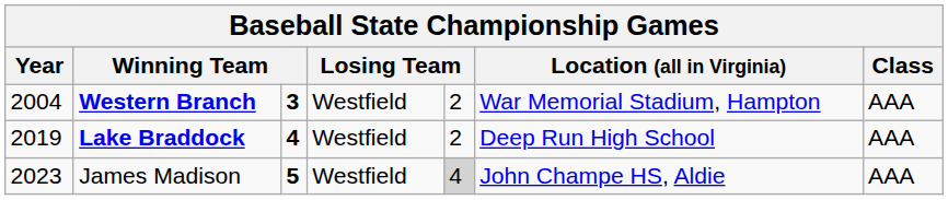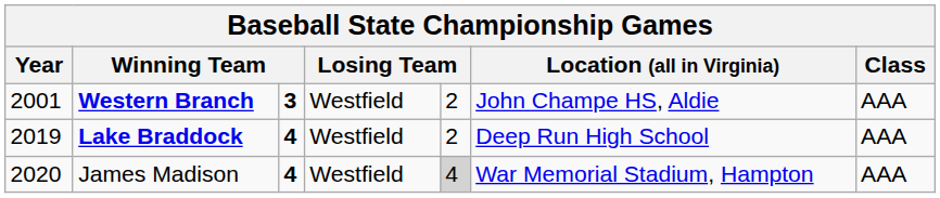 <table class="wikitable collapsible collapsed" width=650px>
 <tr>
 <th colspan="7" style="text-align:center;"><big><strong>Baseball State Championship Games</strong></big></th>
 </tr>
 <tr>
 <th align=center><strong>Year</strong></th>
 <th colspan="2" style="text-align:center;"><strong>Winning Team</strong></th>
 <th colspan="2" style="text-align:center;"><strong>Losing Team</strong></th>
 <th align=center><strong>Location</strong> <small>(all in Virginia)</small></th>
 <th align=center><strong>Class</strong></th>
 </tr>
 <tr>
-<td>2004</td>
+<td>2001</td>
 <td><strong><a href='#'>Western Branch</a></strong></td>
 <td><strong>3</strong></td>
 <td>Westfield</td>
 <td>2</td>
-<td><a href='#'>War Memorial Stadium</a>, <a href='#'>Hampton</a></td>
+<td><a href='#'>John Champe HS</a>, <a href='#'>Aldie</a></td>
 <td>AAA</td>
 </tr>
 <tr>
 <td>2019</td>
 <td><strong><a href='#'>Lake Braddock</a></strong></td>
 <td><strong>4</strong></td>
 <td>Westfield</td>
 <td>2</td>
 <td><a href='#'>Deep Run High School</a></td>
 <td>AAA</td>
 </tr>
 <tr>
-<td>2023</td>
+<td>2020</td>
 <td>James Madison</td>
-<td><strong>5</strong></td>
+<td><strong>4</strong></td>
 <td>Westfield</td>
 <td style="background: lightgrey;">4</td>
-<td><a href='#'>John Champe HS</a>, <a href='#'>Aldie</a></td>
+<td><a href='#'>War Memorial Stadium</a>, <a href='#'>Hampton</a></td>
 <td>AAA</td>
 </tr>
 </table>
